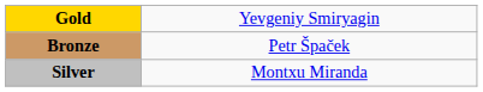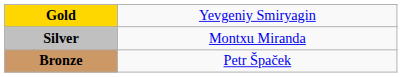 <table class="wikitable" style="text-align:center; " width="35%">
 <tr>
 <td bgcolor="gold"><strong>Gold</strong></td>
 <td><a href='#'>Yevgeniy Smiryagin</a><br>  <small><em></em></small></td>
 </tr>
 <tr>
+<td bgcolor="silver"><strong>Silver</strong></td>
+<td><a href='#'>Montxu Miranda</a><br>  <small><em></em></small></td>
+</tr>
+<tr>
 <td bgcolor="CC9966"><strong>Bronze</strong></td>
 <td><a href='#'>Petr Špaček</a><br>  <small><em></em></small></td>
 </tr>
-<tr>
-<td bgcolor="silver"><strong>Silver</strong></td>
-<td><a href='#'>Montxu Miranda</a><br>  <small><em></em></small></td>
-</tr>
 </table>
